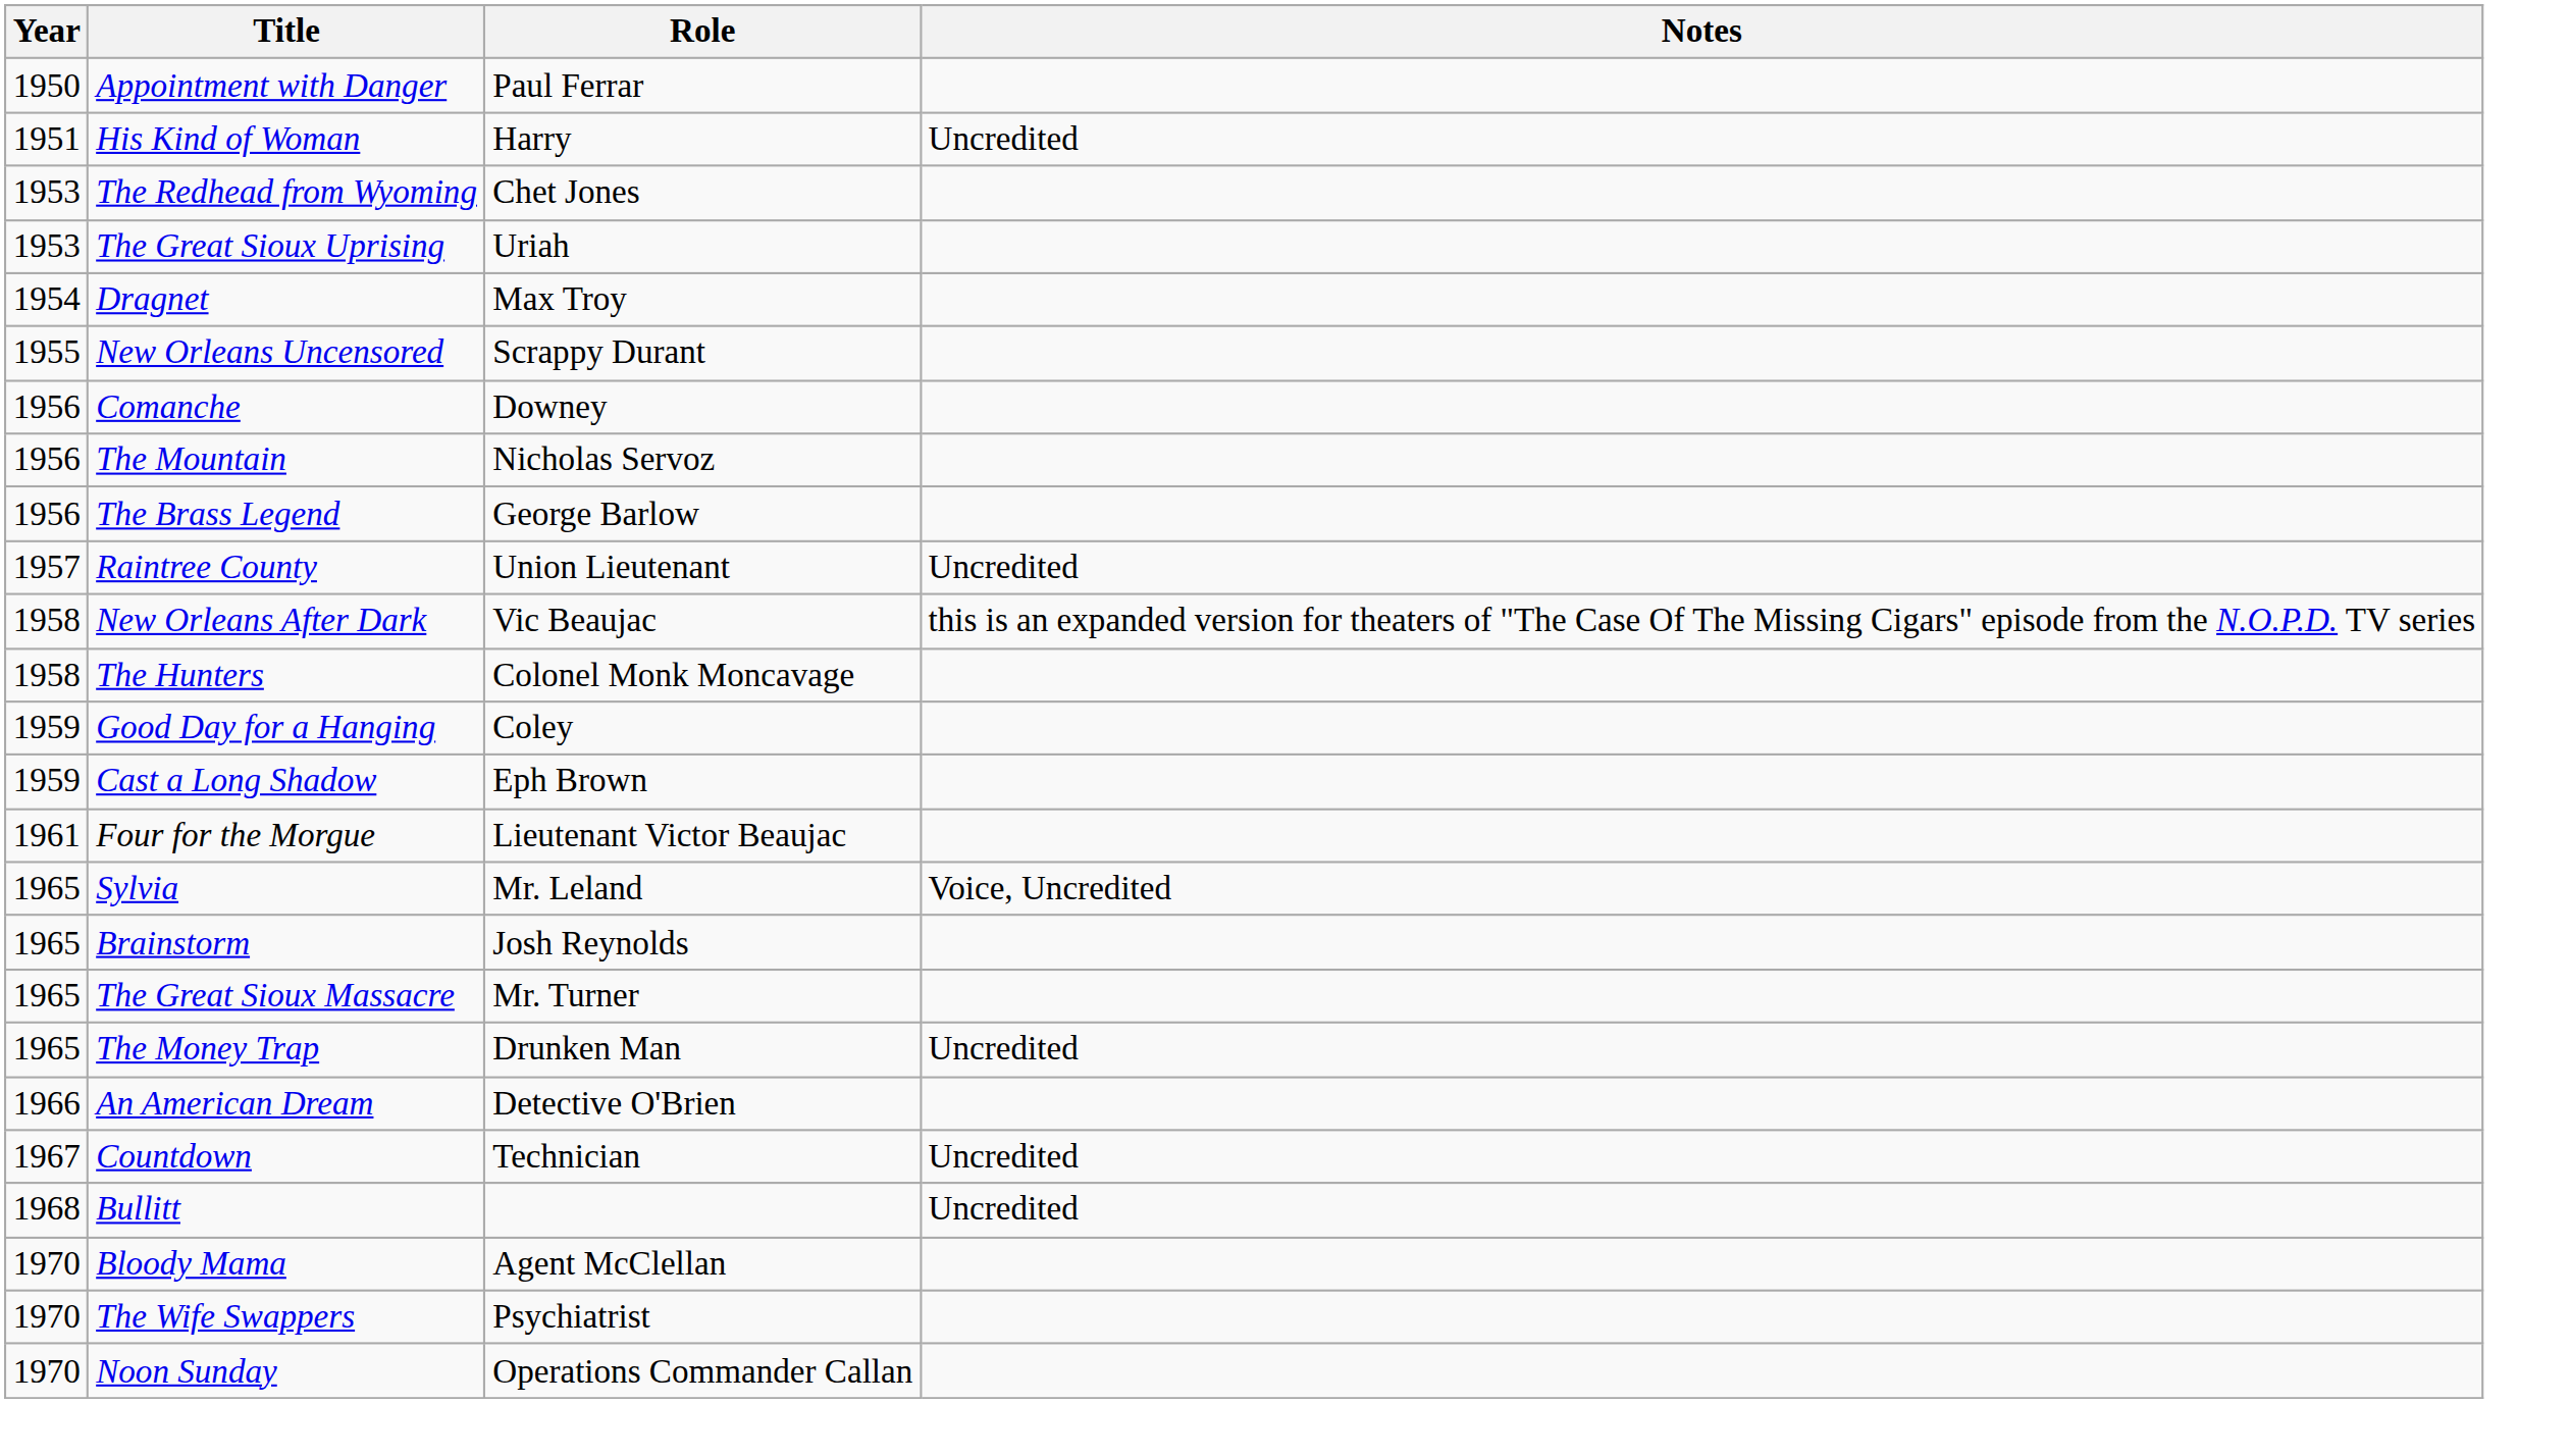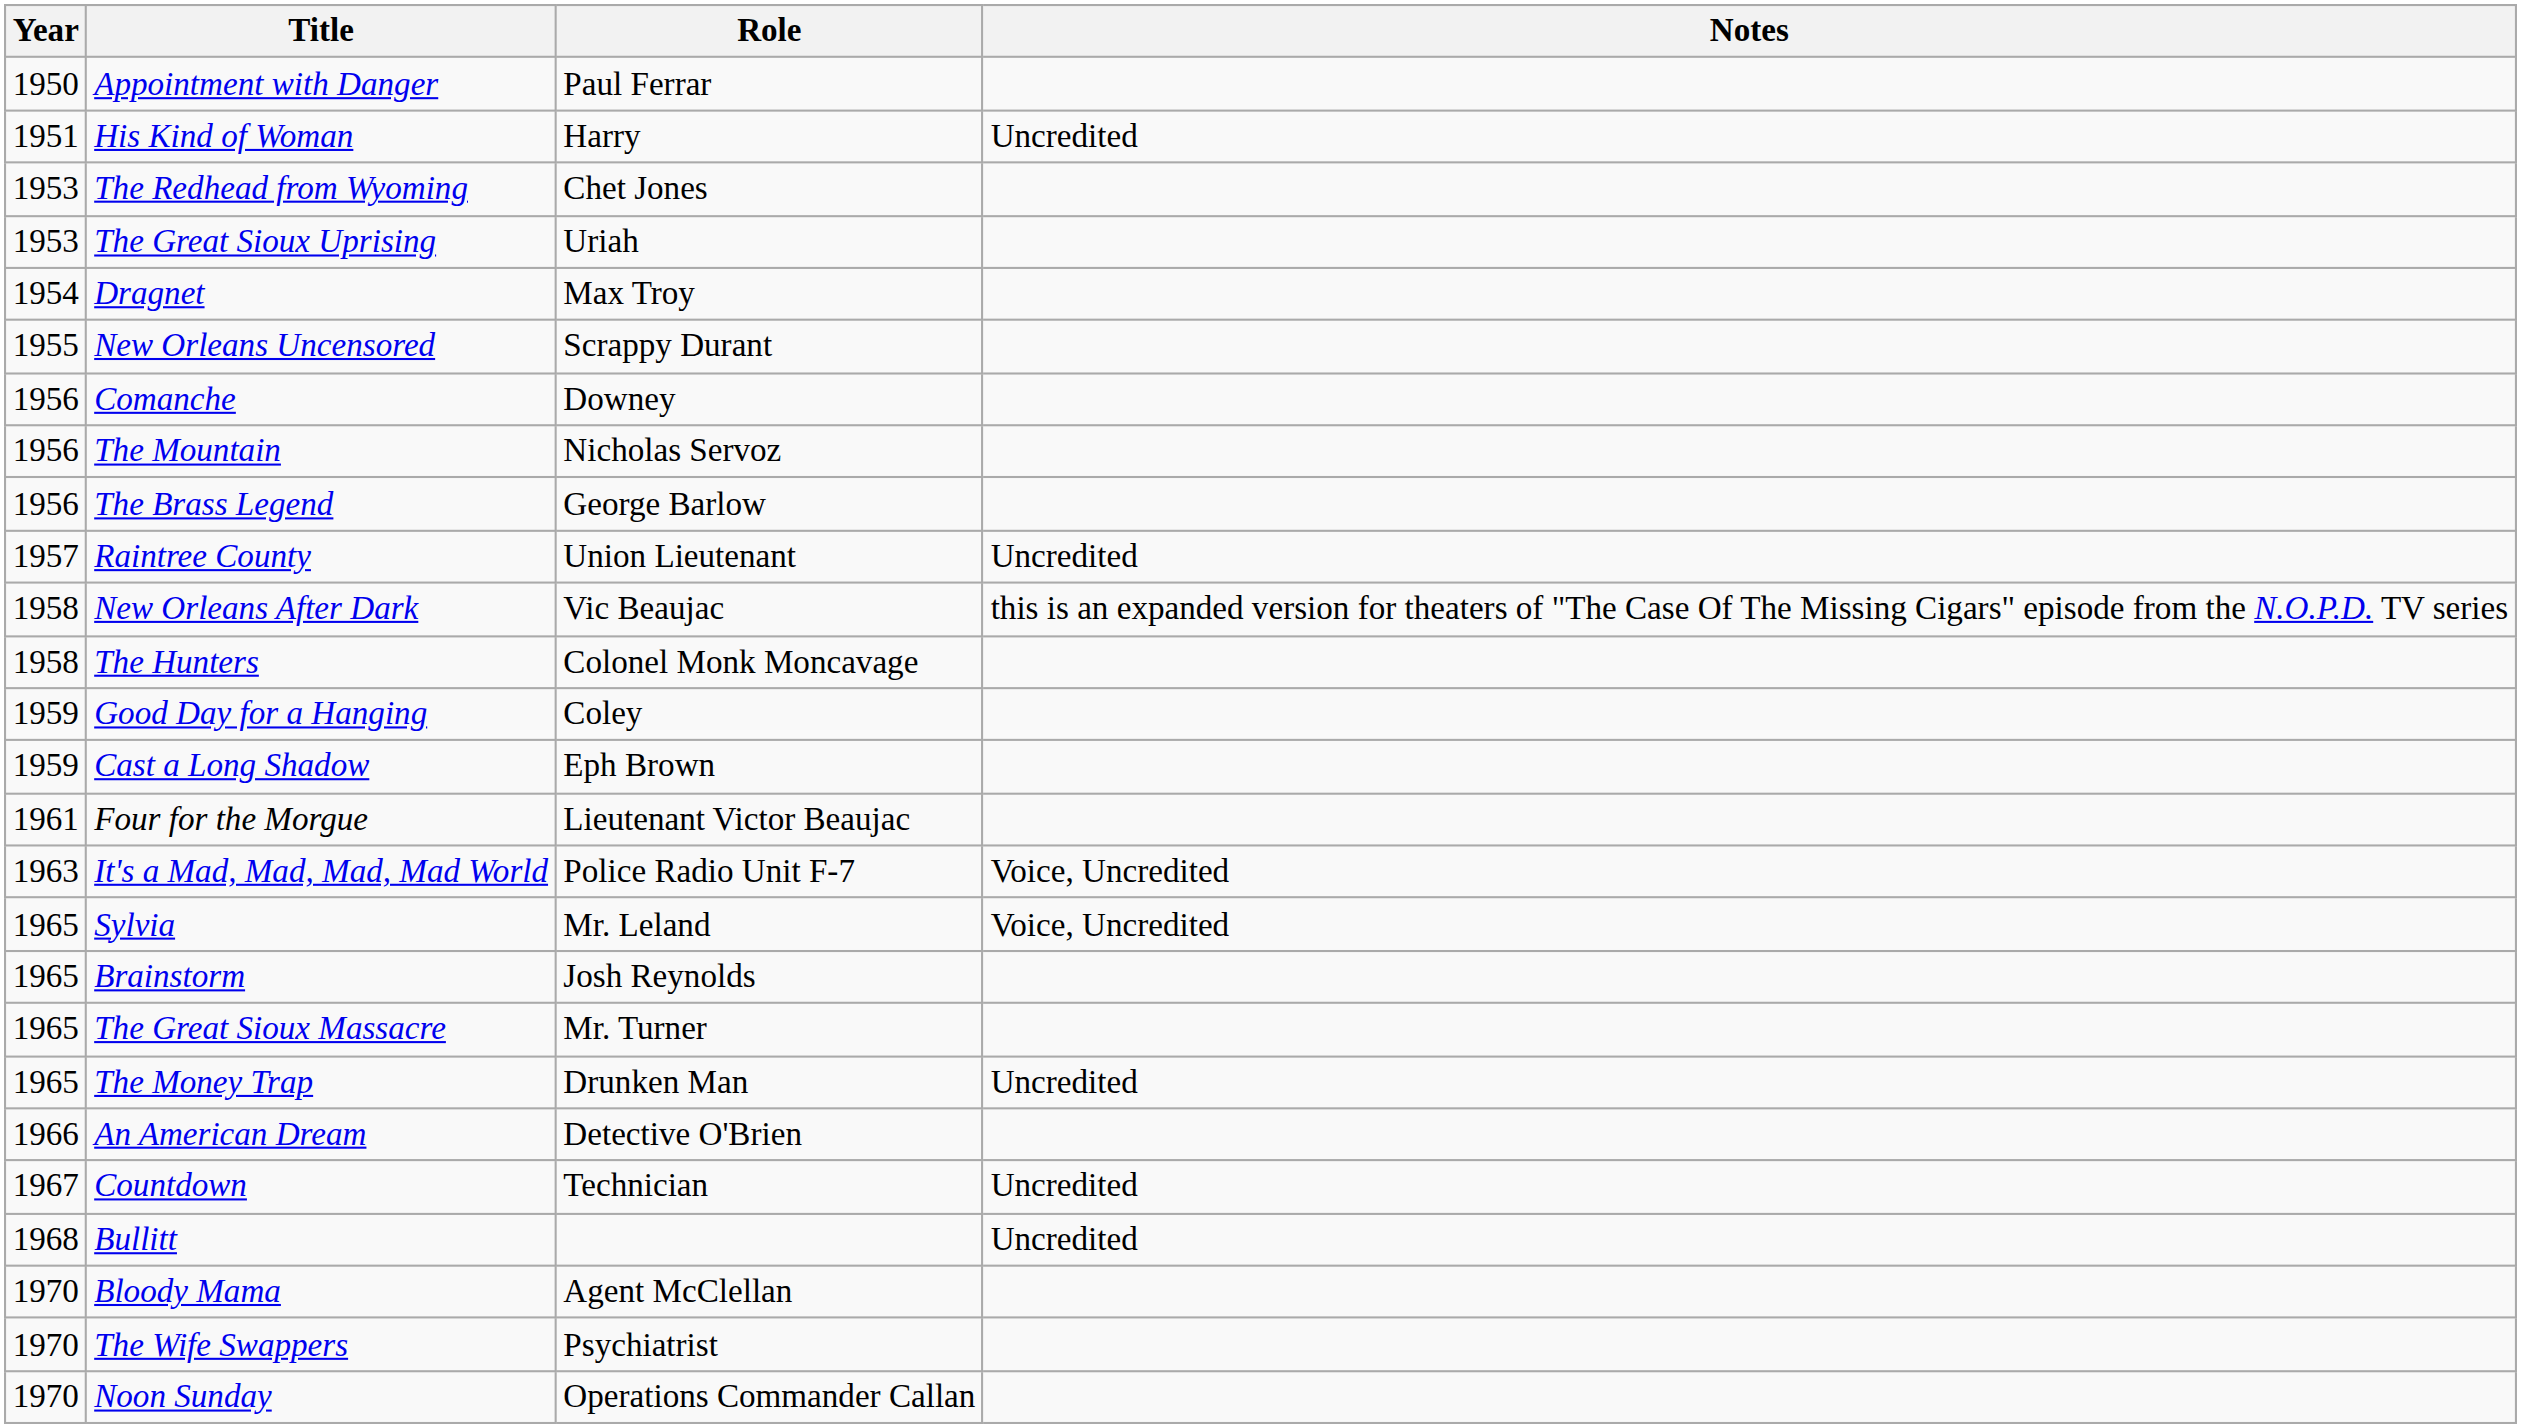 <table class="wikitable">
 <tr>
 <th>Year</th>
 <th>Title</th>
 <th>Role</th>
 <th>Notes</th>
 </tr>
 <tr>
 <td>1950</td>
 <td><em><a href='#'>Appointment with Danger</a></em></td>
 <td>Paul Ferrar</td>
 <td></td>
 </tr>
 <tr>
 <td>1951</td>
 <td><em><a href='#'>His Kind of Woman</a></em></td>
 <td>Harry</td>
 <td>Uncredited</td>
 </tr>
 <tr>
 <td>1953</td>
 <td><em><a href='#'>The Redhead from Wyoming</a></em></td>
 <td>Chet Jones</td>
 <td></td>
 </tr>
 <tr>
 <td>1953</td>
 <td><em><a href='#'>The Great Sioux Uprising</a></em></td>
 <td>Uriah</td>
 <td></td>
 </tr>
 <tr>
 <td>1954</td>
 <td><em><a href='#'>Dragnet</a></em></td>
 <td>Max Troy</td>
 <td></td>
 </tr>
 <tr>
 <td>1955</td>
 <td><em><a href='#'>New Orleans Uncensored</a></em></td>
 <td>Scrappy Durant</td>
 <td></td>
 </tr>
 <tr>
 <td>1956</td>
 <td><em><a href='#'>Comanche</a></em></td>
 <td>Downey</td>
 <td></td>
 </tr>
 <tr>
 <td>1956</td>
 <td><em><a href='#'>The Mountain</a></em></td>
 <td>Nicholas Servoz</td>
 <td></td>
 </tr>
 <tr>
 <td>1956</td>
 <td><em><a href='#'>The Brass Legend</a></em></td>
 <td>George Barlow</td>
 <td></td>
 </tr>
 <tr>
 <td>1957</td>
 <td><em><a href='#'>Raintree County</a></em></td>
 <td>Union Lieutenant</td>
 <td>Uncredited</td>
 </tr>
 <tr>
 <td>1958</td>
 <td><em><a href='#'>New Orleans After Dark</a></em></td>
 <td>Vic Beaujac</td>
 <td>this is an expanded version for theaters of "The Case Of The Missing Cigars" episode from the <em><a href='#'>N.O.P.D.</a></em> TV series</td>
 </tr>
 <tr>
 <td>1958</td>
 <td><em><a href='#'>The Hunters</a></em></td>
 <td>Colonel Monk Moncavage</td>
 <td></td>
 </tr>
 <tr>
 <td>1959</td>
 <td><em><a href='#'>Good Day for a Hanging</a></em></td>
 <td>Coley</td>
 <td></td>
 </tr>
 <tr>
 <td>1959</td>
 <td><em><a href='#'>Cast a Long Shadow</a></em></td>
 <td>Eph Brown</td>
 <td></td>
 </tr>
 <tr>
 <td>1961</td>
 <td><em>Four for the Morgue</em></td>
 <td>Lieutenant Victor Beaujac</td>
 <td></td>
 </tr>
 <tr>
+<td>1963</td>
+<td><em><a href='#'>It's a Mad, Mad, Mad, Mad World</a></em></td>
+<td>Police Radio Unit F-7</td>
+<td>Voice, Uncredited</td>
+</tr>
+<tr>
 <td>1965</td>
 <td><em><a href='#'>Sylvia</a></em></td>
 <td>Mr. Leland</td>
 <td>Voice, Uncredited</td>
 </tr>
 <tr>
 <td>1965</td>
 <td><em><a href='#'>Brainstorm</a></em></td>
 <td>Josh Reynolds</td>
 <td></td>
 </tr>
 <tr>
 <td>1965</td>
 <td><em><a href='#'>The Great Sioux Massacre</a></em></td>
 <td>Mr. Turner</td>
 <td></td>
 </tr>
 <tr>
 <td>1965</td>
 <td><em><a href='#'>The Money Trap</a></em></td>
 <td>Drunken Man</td>
 <td>Uncredited</td>
 </tr>
 <tr>
 <td>1966</td>
 <td><em><a href='#'>An American Dream</a></em></td>
 <td>Detective O'Brien</td>
 <td></td>
 </tr>
 <tr>
 <td>1967</td>
 <td><em><a href='#'>Countdown</a></em></td>
 <td>Technician</td>
 <td>Uncredited</td>
 </tr>
 <tr>
 <td>1968</td>
 <td><em><a href='#'>Bullitt</a></em></td>
 <td></td>
 <td>Uncredited</td>
 </tr>
 <tr>
 <td>1970</td>
 <td><em><a href='#'>Bloody Mama</a></em></td>
 <td>Agent McClellan</td>
 <td></td>
 </tr>
 <tr>
 <td>1970</td>
 <td><em><a href='#'>The Wife Swappers</a></em></td>
 <td>Psychiatrist</td>
 <td></td>
 </tr>
 <tr>
 <td>1970</td>
 <td><em><a href='#'>Noon Sunday</a></em></td>
 <td>Operations Commander Callan</td>
 <td></td>
 </tr>
 </table>
